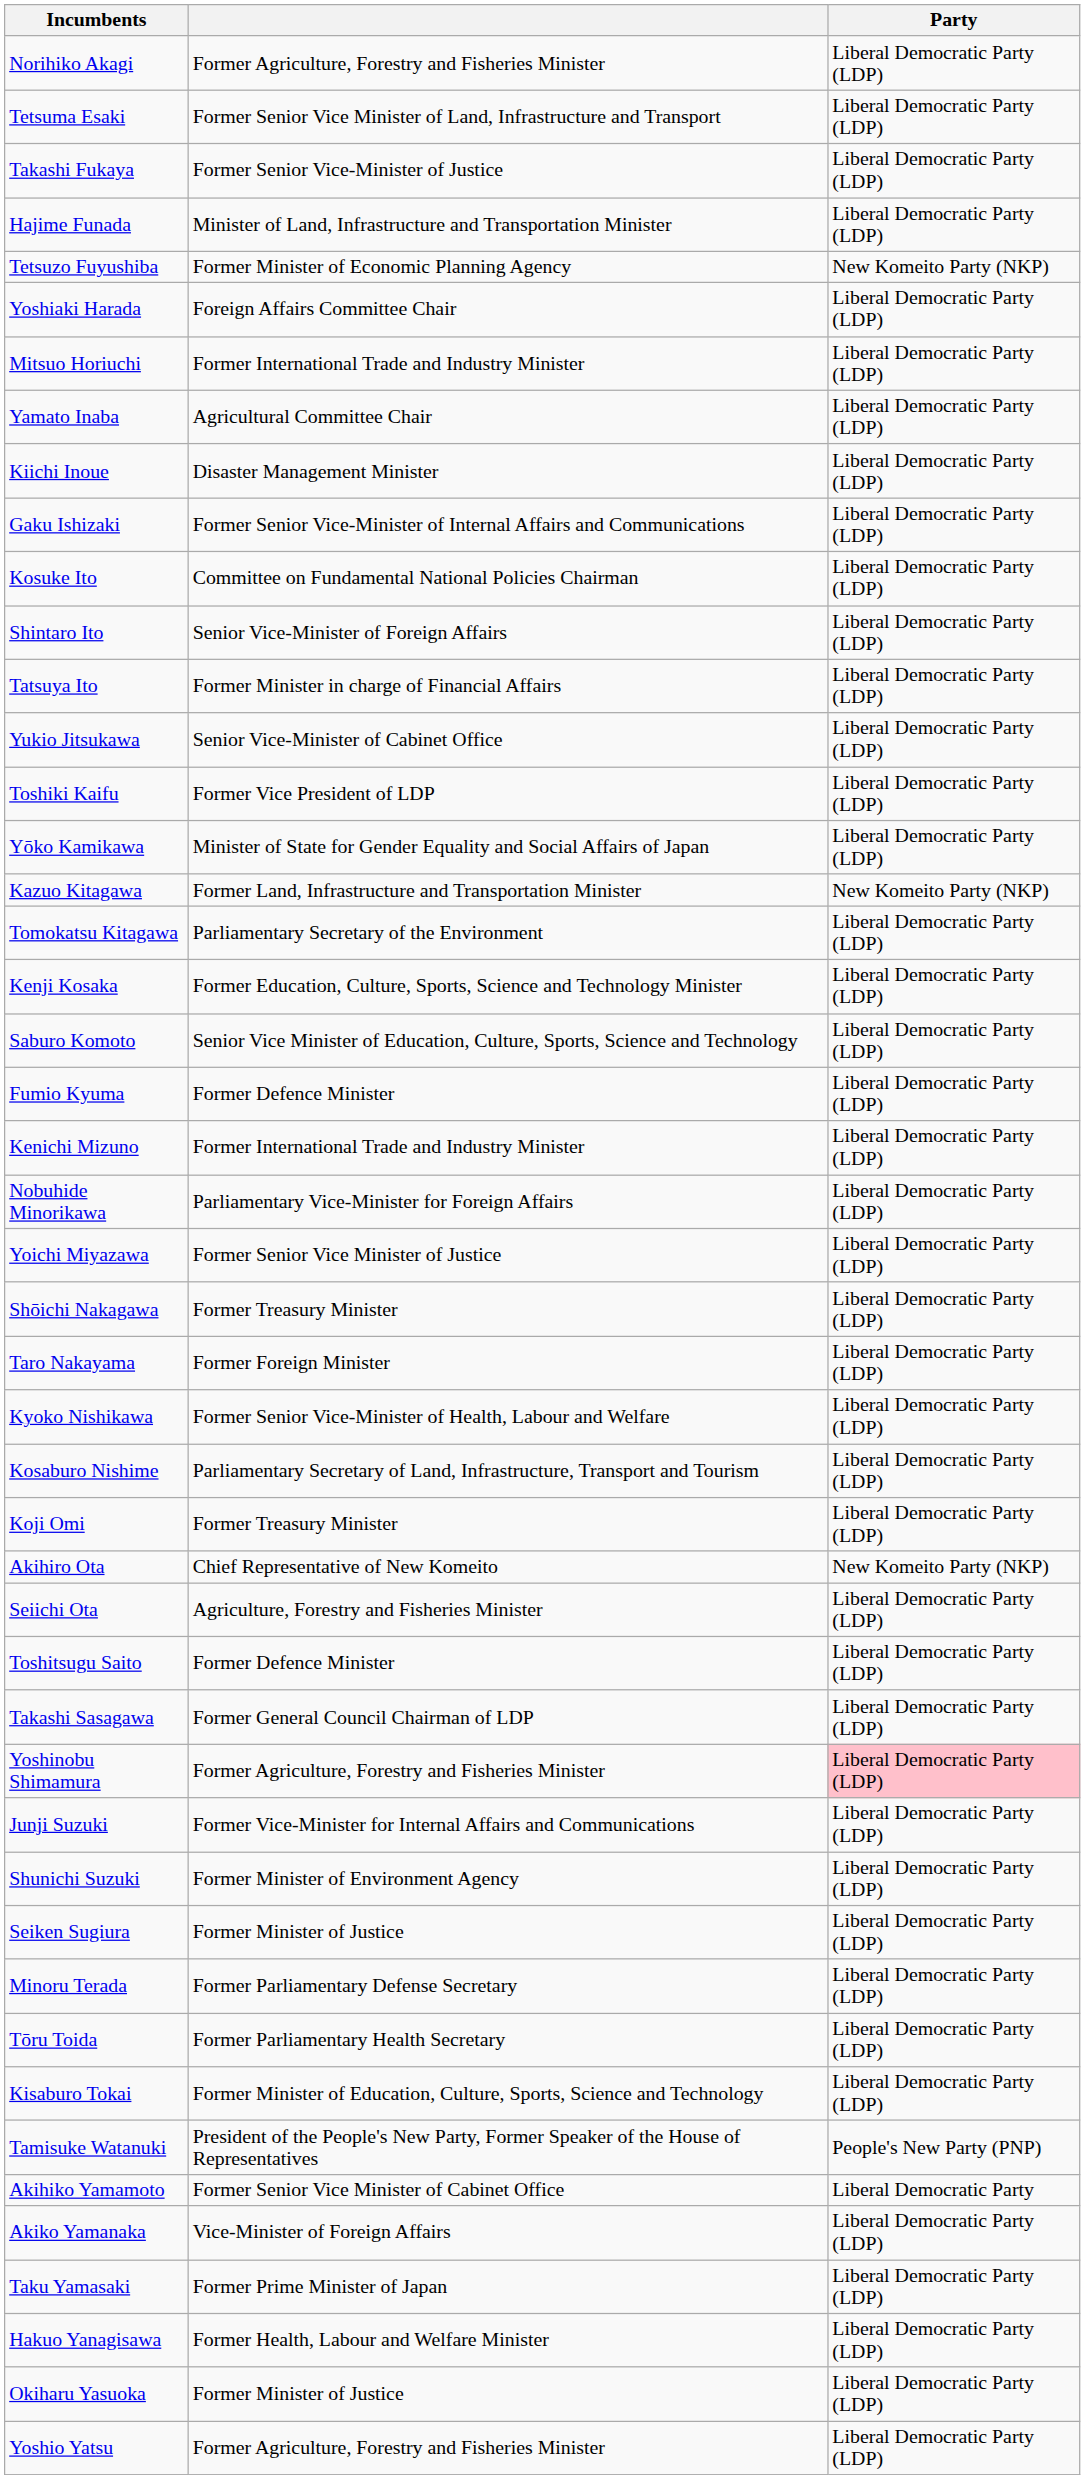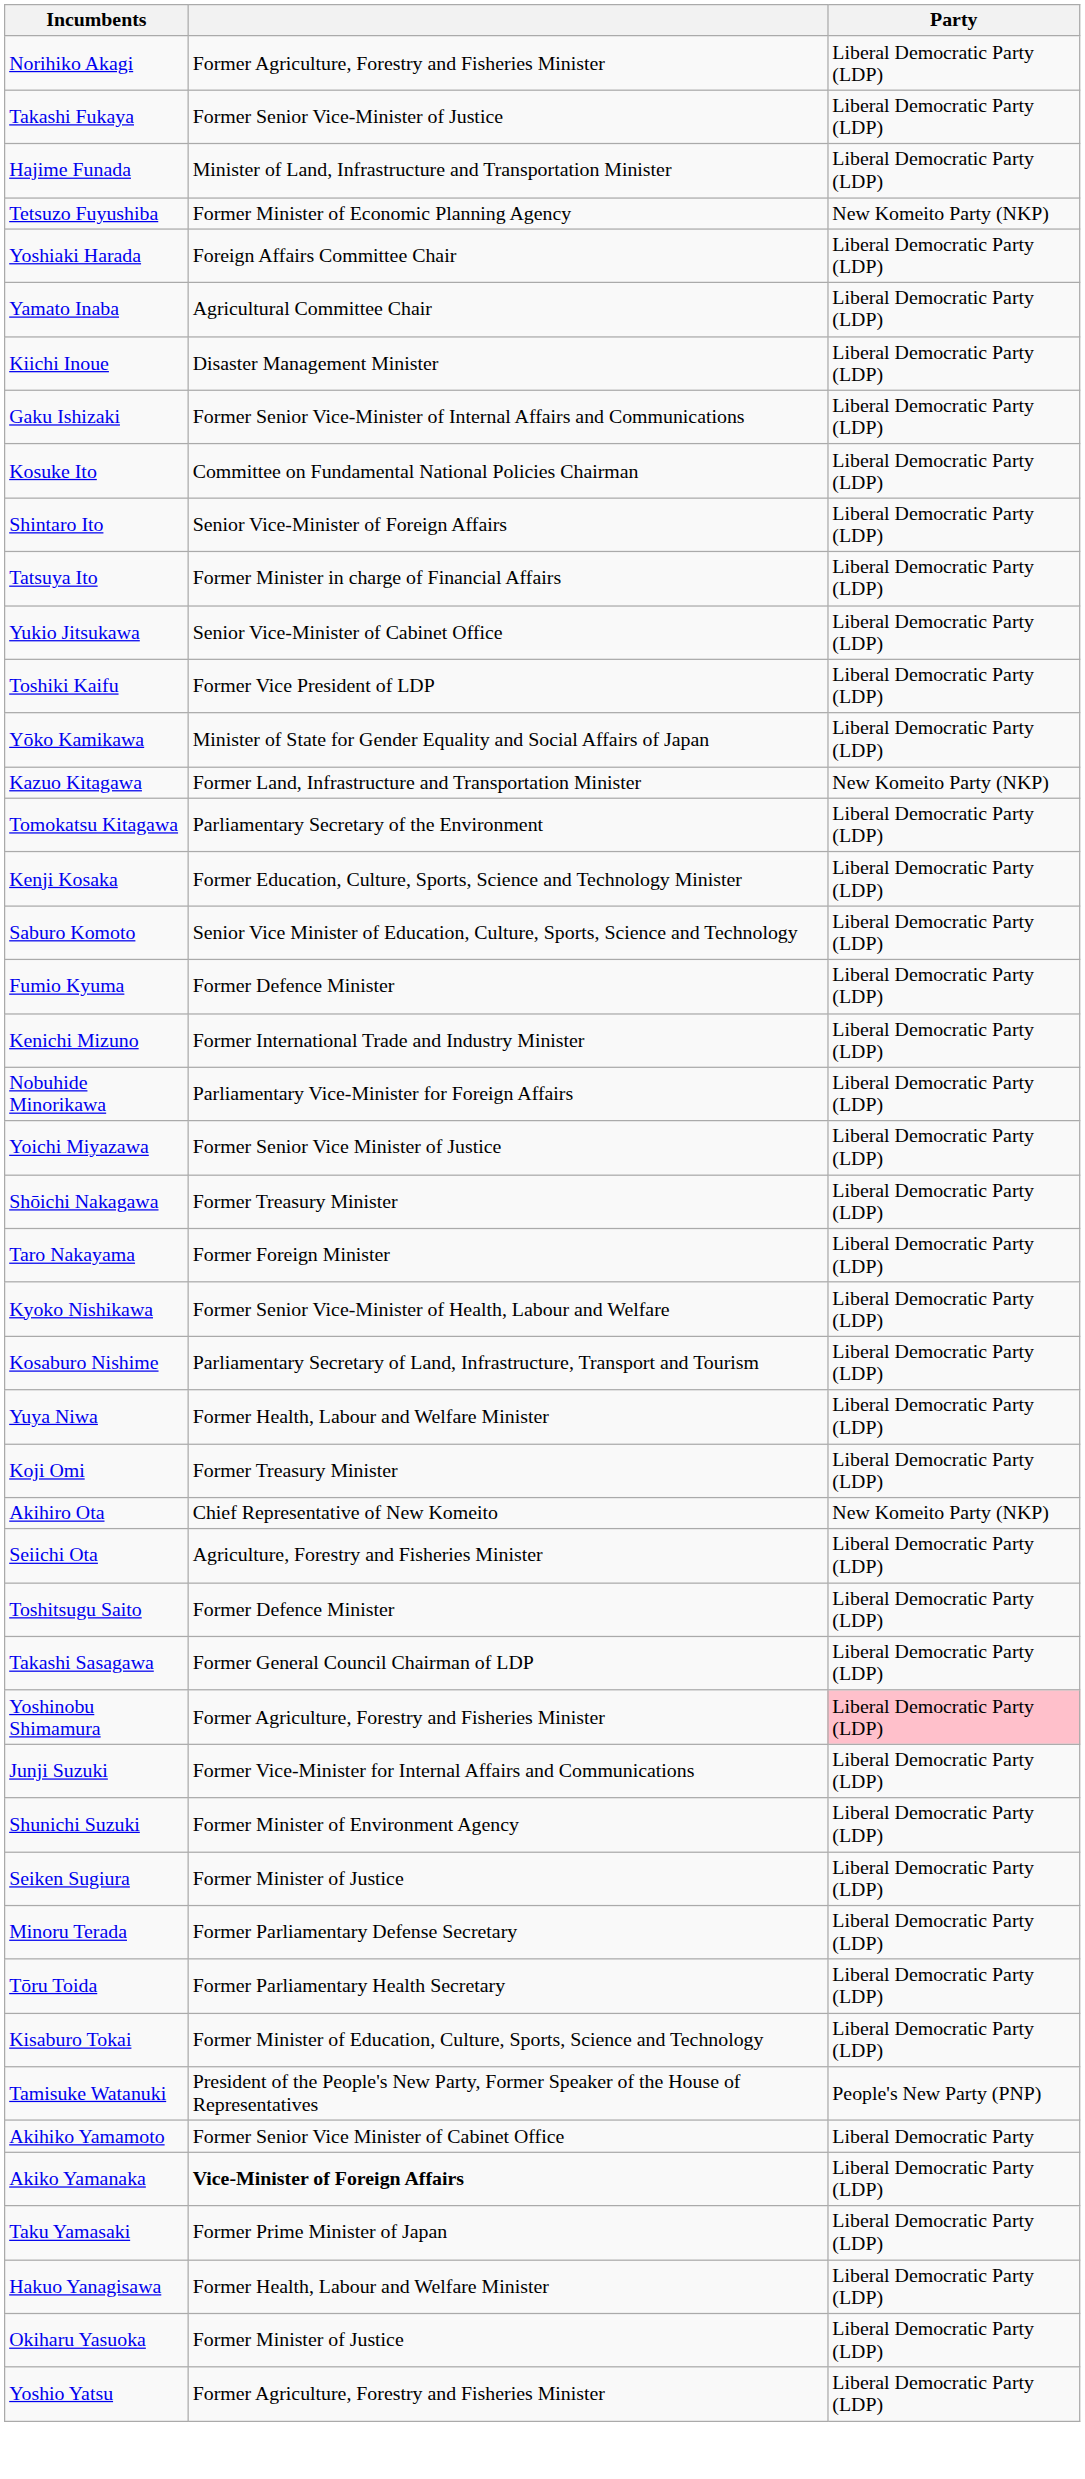 <table class="wikitable">
 <tr>
 <th>Incumbents</th>
 <th></th>
 <th>Party</th>
 </tr>
 <tr>
 <td><a href='#'>Norihiko Akagi</a></td>
 <td>Former Agriculture, Forestry and Fisheries Minister</td>
-<td>Liberal Democratic Party (LDP)</td>
-</tr>
-<tr>
-<td><a href='#'>Tetsuma Esaki</a></td>
-<td>Former Senior Vice Minister of Land, Infrastructure and Transport</td>
 <td>Liberal Democratic Party (LDP)</td>
 </tr>
 <tr>
 <td><a href='#'>Takashi Fukaya</a></td>
 <td>Former Senior Vice-Minister of Justice</td>
 <td>Liberal Democratic Party (LDP)</td>
 </tr>
 <tr>
 <td><a href='#'>Hajime Funada</a></td>
 <td>Minister of Land, Infrastructure and Transportation Minister</td>
 <td>Liberal Democratic Party (LDP)</td>
 </tr>
 <tr>
 <td><a href='#'>Tetsuzo Fuyushiba</a></td>
 <td>Former Minister of Economic Planning Agency</td>
 <td>New Komeito Party (NKP)</td>
 </tr>
 <tr>
 <td><a href='#'>Yoshiaki Harada</a></td>
 <td>Foreign Affairs Committee Chair</td>
-<td>Liberal Democratic Party (LDP)</td>
-</tr>
-<tr>
-<td><a href='#'>Mitsuo Horiuchi</a></td>
-<td>Former International Trade and Industry Minister</td>
 <td>Liberal Democratic Party (LDP)</td>
 </tr>
 <tr>
 <td><a href='#'>Yamato Inaba</a></td>
 <td>Agricultural Committee Chair</td>
 <td>Liberal Democratic Party (LDP)</td>
 </tr>
 <tr>
 <td><a href='#'>Kiichi Inoue</a></td>
 <td>Disaster Management Minister</td>
 <td>Liberal Democratic Party (LDP)</td>
 </tr>
 <tr>
 <td><a href='#'>Gaku Ishizaki</a></td>
 <td>Former Senior Vice-Minister of Internal Affairs and Communications</td>
 <td>Liberal Democratic Party (LDP)</td>
 </tr>
 <tr>
 <td><a href='#'>Kosuke Ito</a></td>
 <td>Committee on Fundamental National Policies Chairman</td>
 <td>Liberal Democratic Party (LDP)</td>
 </tr>
 <tr>
 <td><a href='#'>Shintaro Ito</a></td>
 <td>Senior Vice-Minister of Foreign Affairs</td>
 <td>Liberal Democratic Party (LDP)</td>
 </tr>
 <tr>
 <td><a href='#'>Tatsuya Ito</a></td>
 <td>Former Minister in charge of Financial Affairs</td>
 <td>Liberal Democratic Party (LDP)</td>
 </tr>
 <tr>
 <td><a href='#'>Yukio Jitsukawa</a></td>
 <td>Senior Vice-Minister of Cabinet Office</td>
 <td>Liberal Democratic Party (LDP)</td>
 </tr>
 <tr>
 <td><a href='#'>Toshiki Kaifu</a></td>
 <td>Former Vice President of LDP</td>
 <td>Liberal Democratic Party (LDP)</td>
 </tr>
 <tr>
 <td><a href='#'>Yōko Kamikawa</a></td>
 <td>Minister of State for Gender Equality and Social Affairs of Japan</td>
 <td>Liberal Democratic Party (LDP)</td>
 </tr>
 <tr>
 <td><a href='#'>Kazuo Kitagawa</a></td>
 <td>Former Land, Infrastructure and Transportation Minister</td>
 <td>New Komeito Party (NKP)</td>
 </tr>
 <tr>
 <td><a href='#'>Tomokatsu Kitagawa</a></td>
 <td>Parliamentary Secretary of the Environment</td>
 <td>Liberal Democratic Party (LDP)</td>
 </tr>
 <tr>
 <td><a href='#'>Kenji Kosaka</a></td>
 <td>Former Education, Culture, Sports, Science and Technology Minister</td>
 <td>Liberal Democratic Party (LDP)</td>
 </tr>
 <tr>
 <td><a href='#'>Saburo Komoto</a></td>
 <td>Senior Vice Minister of Education, Culture, Sports, Science and Technology</td>
 <td>Liberal Democratic Party (LDP)</td>
 </tr>
 <tr>
 <td><a href='#'>Fumio Kyuma</a></td>
 <td>Former Defence Minister</td>
 <td>Liberal Democratic Party (LDP)</td>
 </tr>
 <tr>
 <td><a href='#'>Kenichi Mizuno</a></td>
 <td>Former International Trade and Industry Minister</td>
 <td>Liberal Democratic Party (LDP)</td>
 </tr>
 <tr>
 <td><a href='#'>Nobuhide Minorikawa</a></td>
 <td>Parliamentary Vice-Minister for Foreign Affairs</td>
 <td>Liberal Democratic Party (LDP)</td>
 </tr>
 <tr>
 <td><a href='#'>Yoichi Miyazawa</a></td>
 <td>Former Senior Vice Minister of Justice</td>
 <td>Liberal Democratic Party (LDP)</td>
 </tr>
 <tr>
 <td><a href='#'>Shōichi Nakagawa</a></td>
 <td>Former Treasury Minister</td>
 <td>Liberal Democratic Party (LDP)</td>
 </tr>
 <tr>
 <td><a href='#'>Taro Nakayama</a></td>
 <td>Former Foreign Minister</td>
 <td>Liberal Democratic Party (LDP)</td>
 </tr>
 <tr>
 <td><a href='#'>Kyoko Nishikawa</a></td>
 <td>Former Senior Vice-Minister of Health, Labour and Welfare</td>
 <td>Liberal Democratic Party (LDP)</td>
 </tr>
 <tr>
 <td><a href='#'>Kosaburo Nishime</a></td>
 <td>Parliamentary Secretary of Land, Infrastructure, Transport and Tourism</td>
 <td>Liberal Democratic Party (LDP)</td>
 </tr>
 <tr>
+<td><a href='#'>Yuya Niwa</a></td>
+<td>Former Health, Labour and Welfare Minister</td>
+<td>Liberal Democratic Party (LDP)</td>
+</tr>
+<tr>
 <td><a href='#'>Koji Omi</a></td>
 <td>Former Treasury Minister</td>
 <td>Liberal Democratic Party (LDP)</td>
 </tr>
 <tr>
 <td><a href='#'>Akihiro Ota</a></td>
 <td>Chief Representative of New Komeito</td>
 <td>New Komeito Party (NKP)</td>
 </tr>
 <tr>
 <td><a href='#'>Seiichi Ota</a></td>
 <td>Agriculture, Forestry and Fisheries Minister</td>
 <td>Liberal Democratic Party (LDP)</td>
 </tr>
 <tr>
 <td><a href='#'>Toshitsugu Saito</a></td>
 <td>Former Defence Minister</td>
 <td>Liberal Democratic Party (LDP)</td>
 </tr>
 <tr>
 <td><a href='#'>Takashi Sasagawa</a></td>
 <td>Former General Council Chairman of LDP</td>
 <td>Liberal Democratic Party (LDP)</td>
 </tr>
 <tr>
 <td><a href='#'>Yoshinobu Shimamura</a></td>
 <td>Former Agriculture, Forestry and Fisheries Minister</td>
 <td style="background: pink;">Liberal Democratic Party (LDP)</td>
 </tr>
 <tr>
 <td><a href='#'>Junji Suzuki</a></td>
 <td>Former Vice-Minister for Internal Affairs and Communications</td>
 <td>Liberal Democratic Party (LDP)</td>
 </tr>
 <tr>
 <td><a href='#'>Shunichi Suzuki</a></td>
 <td>Former Minister of Environment Agency</td>
 <td>Liberal Democratic Party (LDP)</td>
 </tr>
 <tr>
 <td><a href='#'>Seiken Sugiura</a></td>
 <td>Former Minister of Justice</td>
 <td>Liberal Democratic Party (LDP)</td>
 </tr>
 <tr>
 <td><a href='#'>Minoru Terada</a></td>
 <td>Former Parliamentary Defense Secretary</td>
 <td>Liberal Democratic Party (LDP)</td>
 </tr>
 <tr>
 <td><a href='#'>Tōru Toida</a></td>
 <td>Former Parliamentary Health Secretary</td>
 <td>Liberal Democratic Party (LDP)</td>
 </tr>
 <tr>
 <td><a href='#'>Kisaburo Tokai</a></td>
 <td>Former Minister of Education, Culture, Sports, Science and Technology</td>
 <td>Liberal Democratic Party (LDP)</td>
 </tr>
 <tr>
 <td><a href='#'>Tamisuke Watanuki</a></td>
 <td>President of the People's New Party, Former Speaker of the House of Representatives</td>
 <td>People's New Party (PNP)</td>
 </tr>
 <tr>
 <td><a href='#'>Akihiko Yamamoto</a></td>
 <td>Former Senior Vice Minister of Cabinet Office</td>
 <td>Liberal Democratic Party</td>
 </tr>
 <tr>
 <td><a href='#'>Akiko Yamanaka</a></td>
-<td>Vice-Minister of Foreign Affairs</td>
+<td><strong>Vice-Minister of Foreign Affairs</strong></td>
 <td>Liberal Democratic Party (LDP)</td>
 </tr>
 <tr>
 <td><a href='#'>Taku Yamasaki</a></td>
 <td>Former Prime Minister of Japan</td>
 <td>Liberal Democratic Party (LDP)</td>
 </tr>
 <tr>
 <td><a href='#'>Hakuo Yanagisawa</a></td>
 <td>Former Health, Labour and Welfare Minister</td>
 <td>Liberal Democratic Party (LDP)</td>
 </tr>
 <tr>
 <td><a href='#'>Okiharu Yasuoka</a></td>
 <td>Former Minister of Justice</td>
 <td>Liberal Democratic Party (LDP)</td>
 </tr>
 <tr>
 <td><a href='#'>Yoshio Yatsu</a></td>
 <td>Former Agriculture, Forestry and Fisheries Minister</td>
 <td>Liberal Democratic Party (LDP)</td>
 </tr>
 </table>
